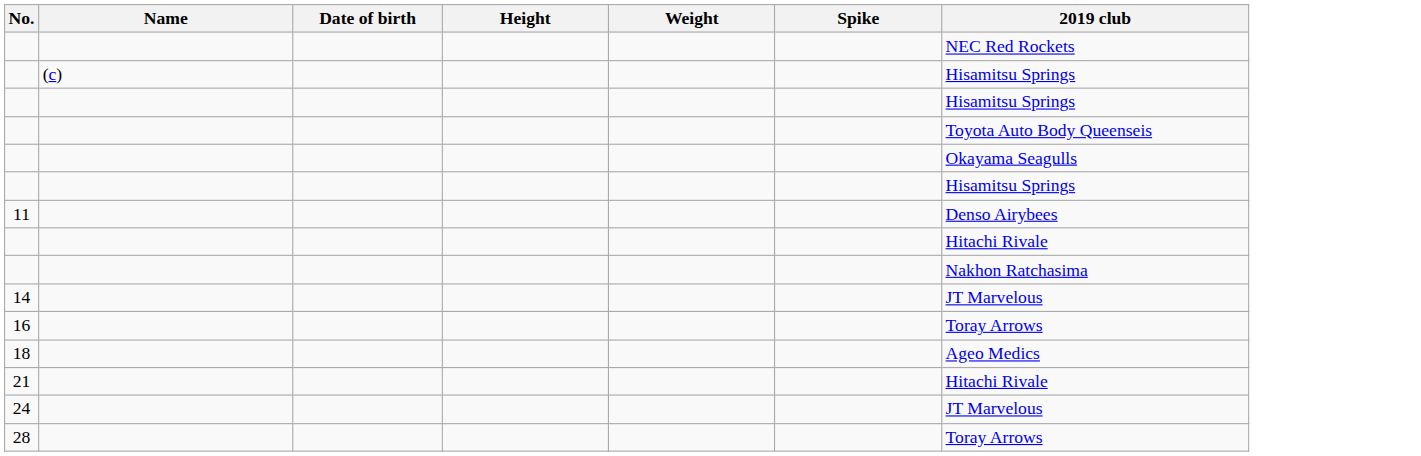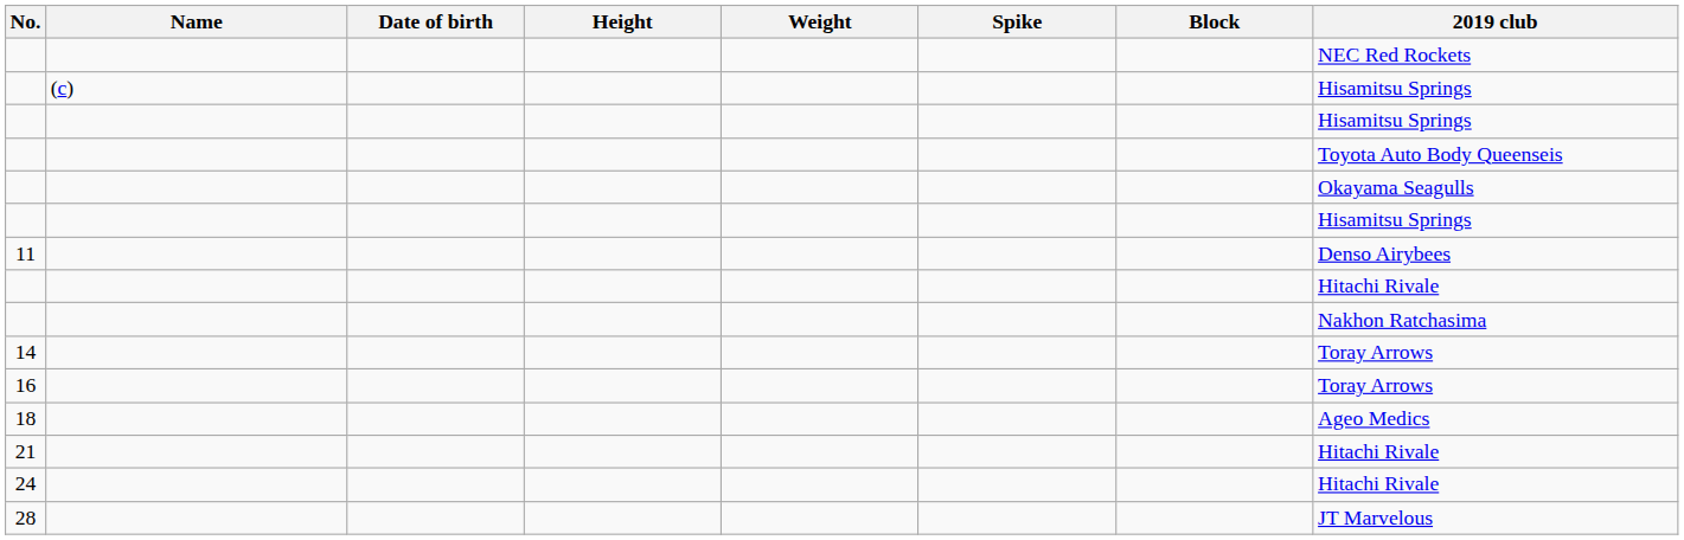 <table class="wikitable sortable" style="font-size:100%; text-align:center;">
 <tr>
 <th>No.</th>
 <th style="width:14em">Name</th>
 <th style="width:8em">Date of birth</th>
 <th style="width:9em">Height</th>
 <th style="width:9em">Weight</th>
 <th style="width:9em">Spike</th>
+<th style="width:9em">Block</th>
 <th style="width:17em">2019 club</th>
 </tr>
 <tr>
 <td></td>
 <td align=left></td>
 <td align=right></td>
+<td></td>
 <td></td>
 <td></td>
 <td></td>
 <td align=left> <a href='#'>NEC Red Rockets</a></td>
 </tr>
 <tr>
 <td></td>
 <td align=left> (<a href='#'>c</a>)</td>
 <td align=right></td>
 <td></td>
 <td></td>
 <td></td>
+<td></td>
 <td align=left> <a href='#'>Hisamitsu Springs</a></td>
 </tr>
 <tr>
 <td></td>
 <td align=left></td>
 <td align=right></td>
+<td></td>
 <td></td>
 <td></td>
 <td></td>
 <td align=left> <a href='#'>Hisamitsu Springs</a></td>
 </tr>
 <tr>
 <td></td>
 <td align=left></td>
 <td align=right></td>
 <td></td>
 <td></td>
 <td></td>
+<td></td>
 <td align=left> <a href='#'>Toyota Auto Body Queenseis</a></td>
 </tr>
 <tr>
 <td></td>
 <td align=left></td>
 <td align=right></td>
+<td></td>
 <td></td>
 <td></td>
 <td></td>
 <td align=left> <a href='#'>Okayama Seagulls</a></td>
 </tr>
 <tr>
 <td></td>
 <td align=left></td>
 <td align=right></td>
 <td></td>
 <td></td>
 <td></td>
+<td></td>
 <td align=left> <a href='#'>Hisamitsu Springs</a></td>
 </tr>
 <tr>
 <td>11</td>
 <td align=left></td>
 <td align=right></td>
+<td></td>
 <td></td>
 <td></td>
 <td></td>
 <td align=left> <a href='#'>Denso Airybees</a></td>
 </tr>
 <tr>
 <td></td>
 <td align=left></td>
 <td align=right></td>
 <td></td>
 <td></td>
 <td></td>
+<td></td>
 <td align=left> <a href='#'>Hitachi Rivale</a></td>
 </tr>
 <tr>
 <td></td>
 <td align=left></td>
 <td align=right></td>
+<td></td>
 <td></td>
 <td></td>
 <td></td>
 <td align=left> <a href='#'>Nakhon Ratchasima</a></td>
 </tr>
 <tr>
 <td>14</td>
 <td align=left></td>
 <td align=right></td>
 <td></td>
 <td></td>
 <td></td>
-<td align=left> <a href='#'>JT Marvelous</a></td>
+<td></td>
+<td align=left> <a href='#'>Toray Arrows</a></td>
 </tr>
 <tr>
 <td>16</td>
 <td align=left></td>
 <td align=right></td>
+<td></td>
 <td></td>
 <td></td>
 <td></td>
 <td align=left> <a href='#'>Toray Arrows</a></td>
 </tr>
 <tr>
 <td>18</td>
 <td align=left></td>
 <td align=right></td>
 <td></td>
 <td></td>
 <td></td>
+<td></td>
 <td align=left> <a href='#'>Ageo Medics</a></td>
 </tr>
 <tr>
 <td>21</td>
 <td align=left></td>
 <td align=right></td>
+<td></td>
 <td></td>
 <td></td>
 <td></td>
 <td align=left> <a href='#'>Hitachi Rivale</a></td>
 </tr>
 <tr>
 <td>24</td>
 <td align=left></td>
 <td align=right></td>
 <td></td>
 <td></td>
 <td></td>
-<td align=left> <a href='#'>JT Marvelous</a></td>
+<td></td>
+<td align=left> <a href='#'>Hitachi Rivale</a></td>
 </tr>
 <tr>
 <td>28</td>
 <td align=left></td>
 <td align=right></td>
 <td></td>
 <td></td>
 <td></td>
-<td align=left> <a href='#'>Toray Arrows</a></td>
+<td></td>
+<td align=left> <a href='#'>JT Marvelous</a></td>
 </tr>
 </table>
